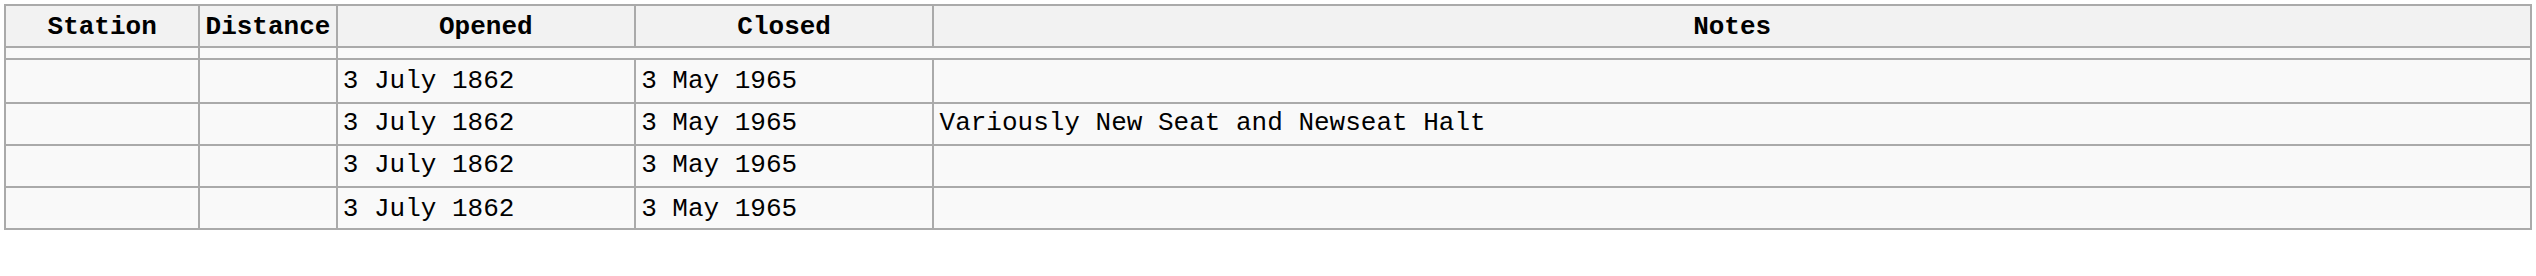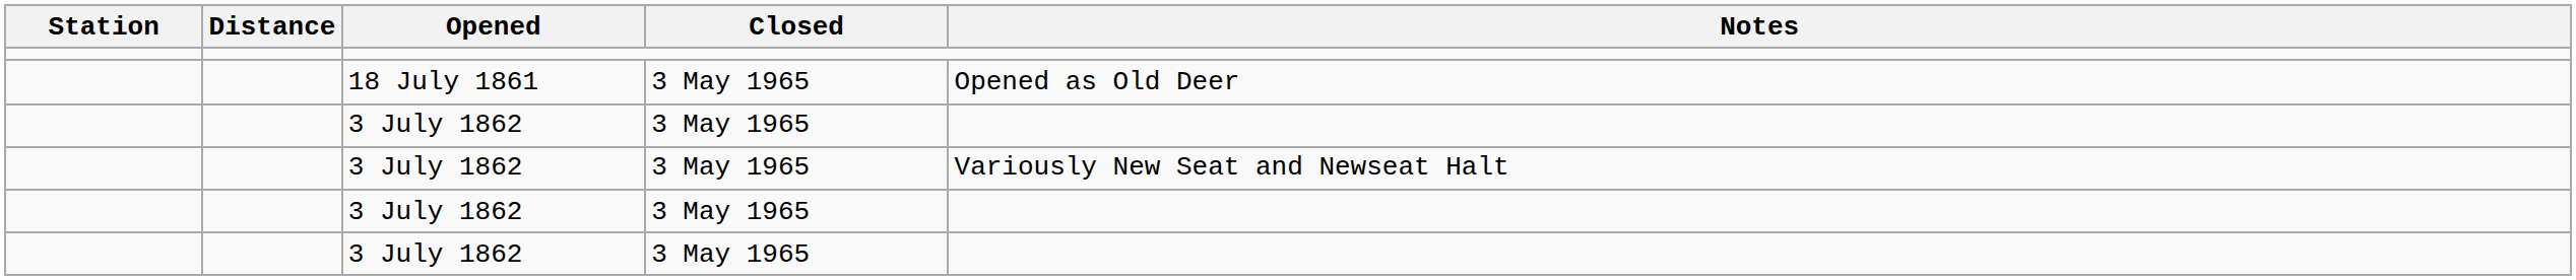 <table class="wikitable" style="width:100%; margin-right:0;">
 <tr>
 <th scope="col" style="width:7em; text-align:center;">Station</th>
 <th scope="col" style="width:4em; text-align:center;">Distance</th>
 <th scope="col" style="width:11em;">Opened</th>
 <th scope="col" style="width:11em;">Closed</th>
 <th scope="col" class="unsortable">Notes</th>
 </tr>
 <tr>
 <td></td>
 <td></td>
 <td colspan=3><strong></strong></td>
+</tr>
+<tr>
+<td></td>
+<td></td>
+<td>18 July 1861</td>
+<td>3 May 1965</td>
+<td>Opened as Old Deer</td>
 </tr>
 <tr>
 <td></td>
 <td></td>
 <td>3 July 1862</td>
 <td>3 May 1965</td>
 <td></td>
 </tr>
 <tr>
 <td></td>
 <td></td>
 <td>3 July 1862</td>
 <td>3 May 1965</td>
 <td>Variously New Seat and Newseat Halt</td>
 </tr>
 <tr>
 <td></td>
 <td></td>
 <td>3 July 1862</td>
 <td>3 May 1965</td>
 <td></td>
 </tr>
 <tr>
 <td></td>
 <td></td>
 <td>3 July 1862</td>
 <td>3 May 1965</td>
 <td></td>
 </tr>
 </table>
